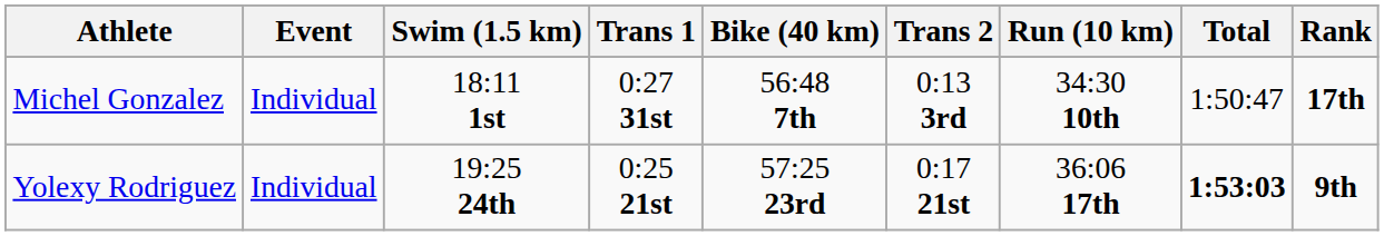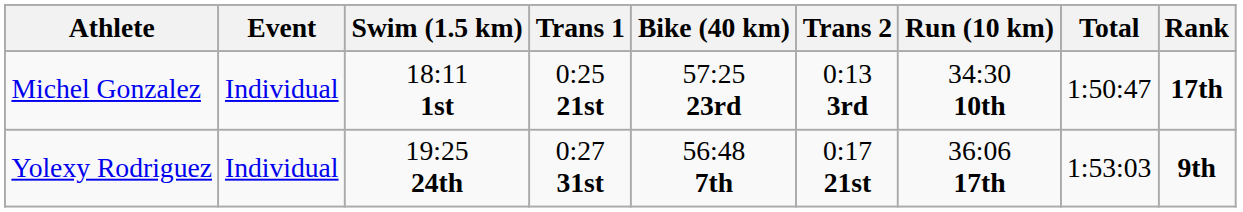 <table class="wikitable" style="font-size:90%">
 <tr>
 <th>Athlete</th>
 <th>Event</th>
 <th>Swim (1.5 km)</th>
 <th>Trans 1</th>
 <th>Bike (40 km)</th>
 <th>Trans 2</th>
 <th>Run (10 km)</th>
 <th>Total</th>
 <th>Rank</th>
 </tr>
 <tr>
 <td><a href='#'>Michel Gonzalez</a></td>
 <td><a href='#'>Individual</a></td>
 <td align=center>18:11<br><strong>1st</strong></td>
-<td align=center>0:27<br><strong>31st</strong></td>
-<td align=center>56:48<br><strong>7th</strong></td>
+<td align=center>0:25<br><strong>21st</strong></td>
+<td align=center>57:25<br><strong>23rd</strong></td>
 <td align=center>0:13<br><strong>3rd</strong></td>
 <td align=center>34:30 <br><strong>10th</strong></td>
 <td align=center>1:50:47</td>
 <td align=center><strong>17th</strong></td>
 </tr>
 <tr>
 <td><a href='#'>Yolexy Rodriguez</a></td>
 <td><a href='#'>Individual</a></td>
 <td align=center>19:25<br><strong>24th</strong></td>
-<td align=center>0:25<br><strong>21st</strong></td>
-<td align=center>57:25<br><strong>23rd</strong></td>
+<td align=center>0:27<br><strong>31st</strong></td>
+<td align=center>56:48<br><strong>7th</strong></td>
 <td align=center>0:17<br><strong>21st</strong></td>
 <td align=center>36:06<br><strong>17th</strong></td>
-<td align=center><strong>1:53:03</strong></td>
+<td align=center>1:53:03</td>
 <td align=center><strong>9th</strong></td>
 </tr>
 </table>
